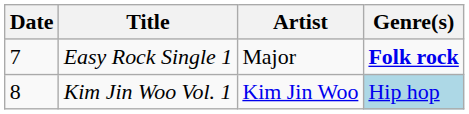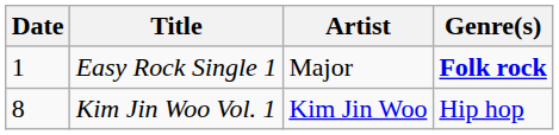 <table class="wikitable" style="text-align: left;">
 <tr>
 <th>Date</th>
 <th>Title</th>
 <th>Artist</th>
 <th>Genre(s)</th>
 </tr>
 <tr>
-<td>7</td>
+<td>1</td>
 <td><em>Easy Rock Single 1</em></td>
 <td>Major</td>
 <td><strong><a href='#'>Folk rock</a></strong></td>
 </tr>
 <tr>
 <td>8</td>
 <td><em>Kim Jin Woo Vol. 1</em></td>
 <td><a href='#'>Kim Jin Woo</a></td>
-<td style="background: lightblue;"><a href='#'>Hip hop</a></td>
+<td><a href='#'>Hip hop</a></td>
 </tr>
 </table>
